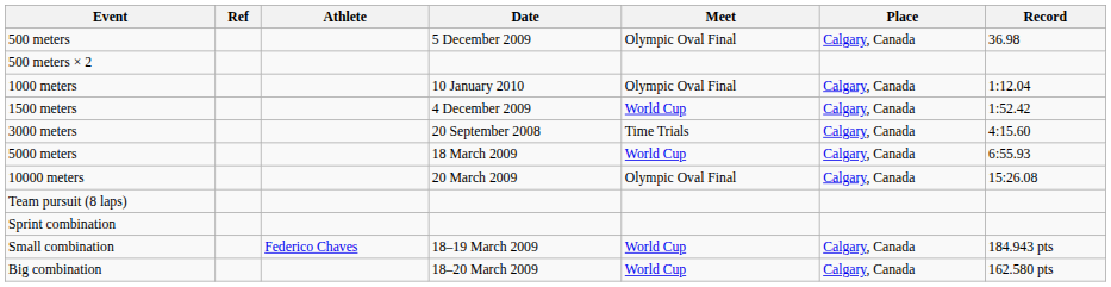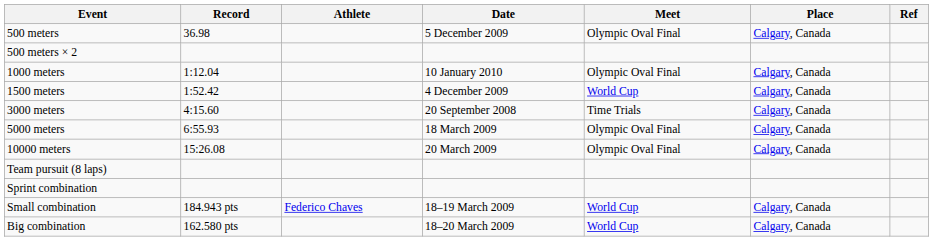 <table class="wikitable" style="font-size:95%; width: 95%;">
 <tr>
 <th>Event</th>
-<th>Ref</th>
+<th>Record</th>
 <th>Athlete</th>
 <th>Date</th>
 <th>Meet</th>
 <th>Place</th>
-<th>Record</th>
+<th>Ref</th>
 </tr>
 <tr>
 <td>500 meters</td>
-<td></td>
+<td>36.98</td>
 <td></td>
 <td>5 December 2009</td>
 <td>Olympic Oval Final</td>
 <td><a href='#'>Calgary</a>, Canada</td>
-<td>36.98</td>
+<td></td>
 </tr>
 <tr>
 <td>500 meters × 2</td>
 <td></td>
 <td></td>
 <td></td>
 <td></td>
 <td></td>
 <td></td>
 </tr>
 <tr>
 <td>1000 meters</td>
-<td></td>
+<td>1:12.04</td>
 <td></td>
 <td>10 January 2010</td>
 <td>Olympic Oval Final</td>
 <td><a href='#'>Calgary</a>, Canada</td>
-<td>1:12.04</td>
+<td></td>
 </tr>
 <tr>
 <td>1500 meters</td>
-<td></td>
+<td>1:52.42</td>
 <td></td>
 <td>4 December 2009</td>
 <td><a href='#'>World Cup</a></td>
 <td><a href='#'>Calgary</a>, Canada</td>
-<td>1:52.42</td>
+<td></td>
 </tr>
 <tr>
 <td>3000 meters</td>
-<td></td>
+<td>4:15.60</td>
 <td></td>
 <td>20 September 2008</td>
 <td>Time Trials</td>
 <td><a href='#'>Calgary</a>, Canada</td>
-<td>4:15.60</td>
+<td></td>
 </tr>
 <tr>
 <td>5000 meters</td>
-<td></td>
+<td>6:55.93</td>
 <td></td>
 <td>18 March 2009</td>
-<td><a href='#'>World Cup</a></td>
+<td>Olympic Oval Final</td>
 <td><a href='#'>Calgary</a>, Canada</td>
-<td>6:55.93</td>
+<td></td>
 </tr>
 <tr>
 <td>10000 meters</td>
-<td></td>
+<td>15:26.08</td>
 <td></td>
 <td>20 March 2009</td>
 <td>Olympic Oval Final</td>
 <td><a href='#'>Calgary</a>, Canada</td>
-<td>15:26.08</td>
+<td></td>
 </tr>
 <tr>
 <td>Team pursuit (8 laps)</td>
 <td></td>
 <td></td>
 <td></td>
 <td></td>
 <td></td>
 <td></td>
 </tr>
 <tr>
 <td>Sprint combination</td>
 <td></td>
 <td></td>
 <td></td>
 <td></td>
 <td></td>
 <td></td>
 </tr>
 <tr>
 <td>Small combination</td>
-<td></td>
+<td>184.943 pts</td>
 <td><a href='#'>Federico Chaves</a></td>
 <td>18–19 March 2009</td>
 <td><a href='#'>World Cup</a></td>
 <td><a href='#'>Calgary</a>, Canada</td>
-<td>184.943 pts</td>
+<td></td>
 </tr>
 <tr>
 <td>Big combination</td>
-<td></td>
+<td>162.580 pts</td>
 <td></td>
 <td>18–20 March 2009</td>
 <td><a href='#'>World Cup</a></td>
 <td><a href='#'>Calgary</a>, Canada</td>
-<td>162.580 pts</td>
+<td></td>
 </tr>
 </table>
